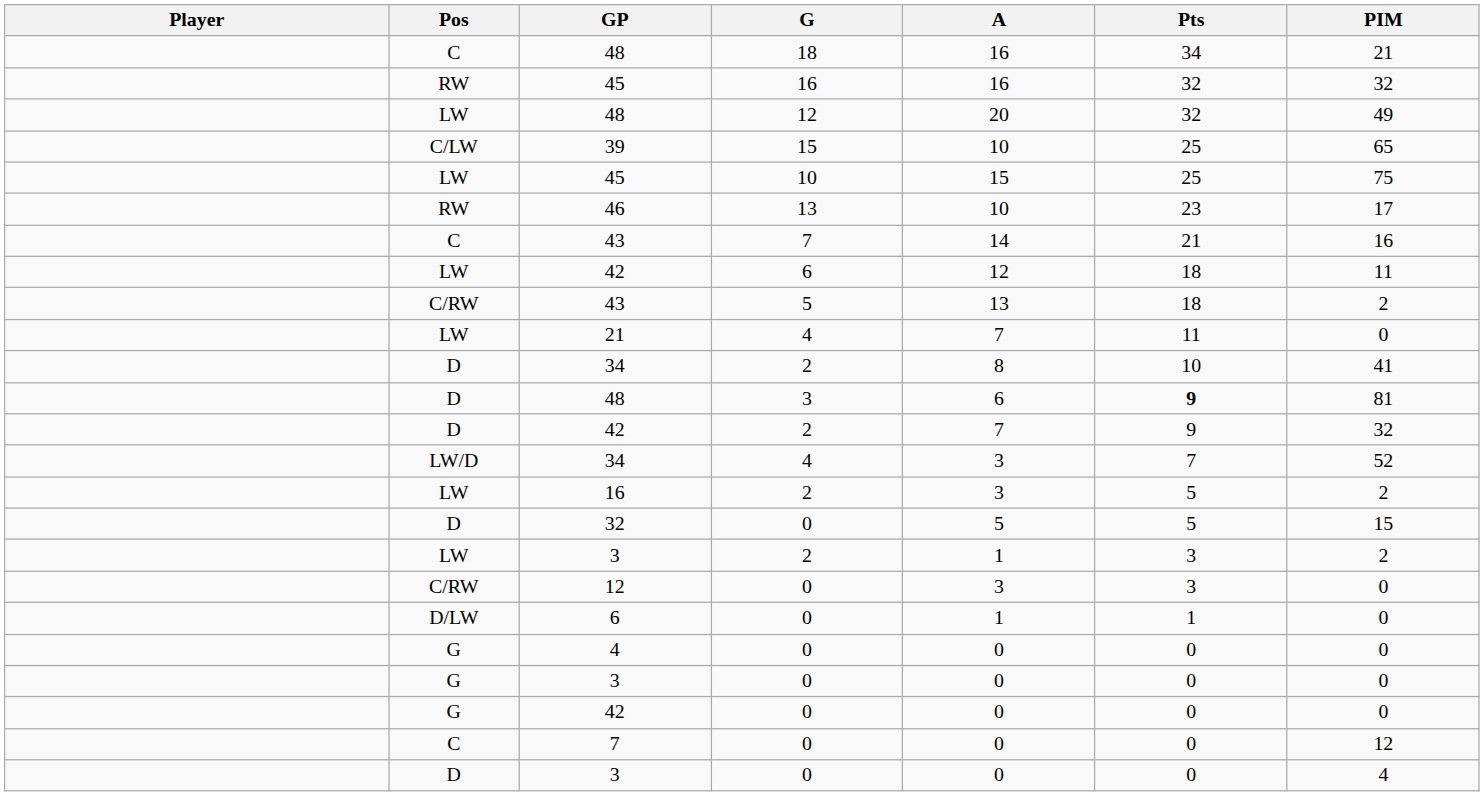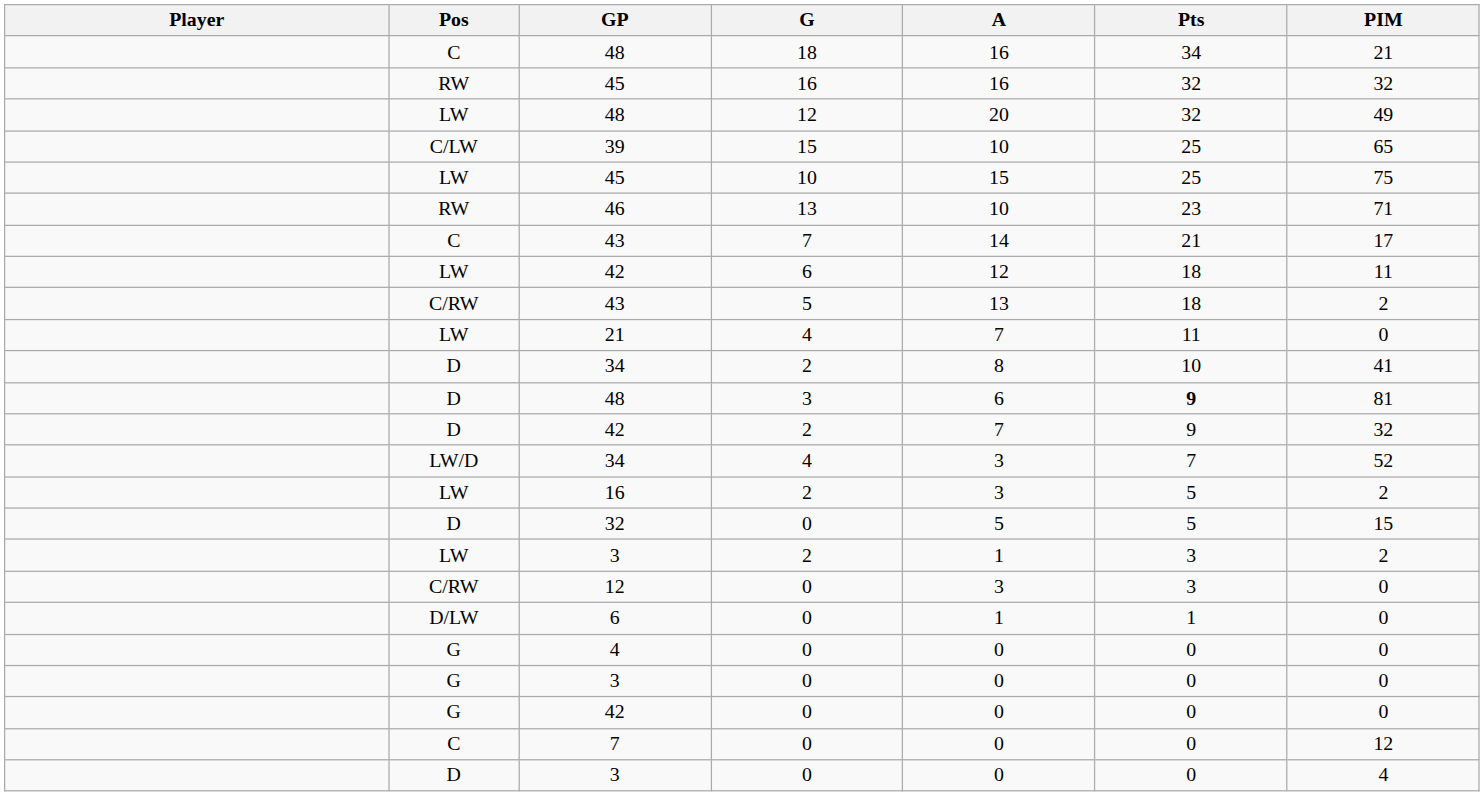 <table class="wikitable sortable" width="60%">
 <tr ALIGN="center">
 <th bgcolor="#DDDDFF" width="10%">Player</th>
 <th bgcolor="#DDDDFF" width="3%" title="Position">Pos</th>
 <th bgcolor="#DDDDFF" width="5%" title="Games played">GP</th>
 <th bgcolor="#DDDDFF" width="5%" title="Goals">G</th>
 <th bgcolor="#DDDDFF" width="5%" title="Assists">A</th>
 <th bgcolor="#DDDDFF" width="5%" title="Points">Pts</th>
 <th bgcolor="#DDDDFF" width="5%" title="Penalties in Minutes">PIM</th>
 </tr>
 <tr align="center">
 <td align="right"></td>
 <td>C</td>
 <td>48</td>
 <td>18</td>
 <td>16</td>
 <td>34</td>
 <td>21</td>
 </tr>
 <tr align="center">
 <td align="right"></td>
 <td>RW</td>
 <td>45</td>
 <td>16</td>
 <td>16</td>
 <td>32</td>
 <td>32</td>
 </tr>
 <tr align="center">
 <td align="right"></td>
 <td>LW</td>
 <td>48</td>
 <td>12</td>
 <td>20</td>
 <td>32</td>
 <td>49</td>
 </tr>
 <tr align="center">
 <td align="right"></td>
 <td>C/LW</td>
 <td>39</td>
 <td>15</td>
 <td>10</td>
 <td>25</td>
 <td>65</td>
 </tr>
 <tr align="center">
 <td align="right"></td>
 <td>LW</td>
 <td>45</td>
 <td>10</td>
 <td>15</td>
 <td>25</td>
 <td>75</td>
 </tr>
 <tr align="center">
 <td align="right"></td>
 <td>RW</td>
 <td>46</td>
 <td>13</td>
 <td>10</td>
 <td>23</td>
-<td>17</td>
+<td>71</td>
 </tr>
 <tr align="center">
 <td align="right"></td>
 <td>C</td>
 <td>43</td>
 <td>7</td>
 <td>14</td>
 <td>21</td>
-<td>16</td>
+<td>17</td>
 </tr>
 <tr align="center">
 <td align="right"></td>
 <td>LW</td>
 <td>42</td>
 <td>6</td>
 <td>12</td>
 <td>18</td>
 <td>11</td>
 </tr>
 <tr align="center">
 <td align="right"></td>
 <td>C/RW</td>
 <td>43</td>
 <td>5</td>
 <td>13</td>
 <td>18</td>
 <td>2</td>
 </tr>
 <tr align="center">
 <td align="right"></td>
 <td>LW</td>
 <td>21</td>
 <td>4</td>
 <td>7</td>
 <td>11</td>
 <td>0</td>
 </tr>
 <tr align="center">
 <td align="right"></td>
 <td>D</td>
 <td>34</td>
 <td>2</td>
 <td>8</td>
 <td>10</td>
 <td>41</td>
 </tr>
 <tr align="center">
 <td align="right"></td>
 <td>D</td>
 <td>48</td>
 <td>3</td>
 <td>6</td>
 <td><strong>9</strong></td>
 <td>81</td>
 </tr>
 <tr align="center">
 <td align="right"></td>
 <td>D</td>
 <td>42</td>
 <td>2</td>
 <td>7</td>
 <td>9</td>
 <td>32</td>
 </tr>
 <tr align="center">
 <td align="right"></td>
 <td>LW/D</td>
 <td>34</td>
 <td>4</td>
 <td>3</td>
 <td>7</td>
 <td>52</td>
 </tr>
 <tr align="center">
 <td align="right"></td>
 <td>LW</td>
 <td>16</td>
 <td>2</td>
 <td>3</td>
 <td>5</td>
 <td>2</td>
 </tr>
 <tr align="center">
 <td align="right"></td>
 <td>D</td>
 <td>32</td>
 <td>0</td>
 <td>5</td>
 <td>5</td>
 <td>15</td>
 </tr>
 <tr align="center">
 <td align="right"></td>
 <td>LW</td>
 <td>3</td>
 <td>2</td>
 <td>1</td>
 <td>3</td>
 <td>2</td>
 </tr>
 <tr align="center">
 <td align="right"></td>
 <td>C/RW</td>
 <td>12</td>
 <td>0</td>
 <td>3</td>
 <td>3</td>
 <td>0</td>
 </tr>
 <tr align="center">
 <td align="right"></td>
 <td>D/LW</td>
 <td>6</td>
 <td>0</td>
 <td>1</td>
 <td>1</td>
 <td>0</td>
 </tr>
 <tr align="center">
 <td align="right"></td>
 <td>G</td>
 <td>4</td>
 <td>0</td>
 <td>0</td>
 <td>0</td>
 <td>0</td>
 </tr>
 <tr align="center">
 <td align="right"></td>
 <td>G</td>
 <td>3</td>
 <td>0</td>
 <td>0</td>
 <td>0</td>
 <td>0</td>
 </tr>
 <tr align="center">
 <td align="right"></td>
 <td>G</td>
 <td>42</td>
 <td>0</td>
 <td>0</td>
 <td>0</td>
 <td>0</td>
 </tr>
 <tr align="center">
 <td align="right"></td>
 <td>C</td>
 <td>7</td>
 <td>0</td>
 <td>0</td>
 <td>0</td>
 <td>12</td>
 </tr>
 <tr align="center">
 <td align="right"></td>
 <td>D</td>
 <td>3</td>
 <td>0</td>
 <td>0</td>
 <td>0</td>
 <td>4</td>
 </tr>
 </table>
